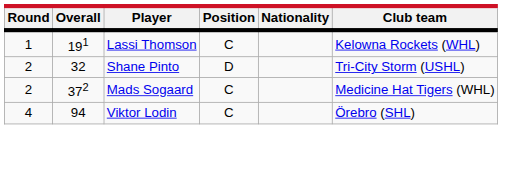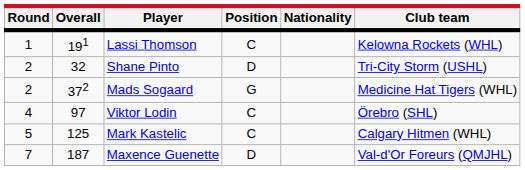 <table class="wikitable sortable">
 <tr style="background:#FFFFFF; border-top:#CE1126 5px solid; border-bottom:#000000 5px solid;">
 <th>Round</th>
 <th>Overall</th>
 <th>Player</th>
 <th>Position</th>
 <th>Nationality</th>
 <th>Club team</th>
 </tr>
 <tr>
 <td style="text-align:center;">1</td>
 <td style="text-align:center;">19<sup>1</sup></td>
 <td><a href='#'>Lassi Thomson</a></td>
 <td style="text-align:center;">C</td>
 <td></td>
 <td><a href='#'>Kelowna Rockets</a> (<a href='#'>WHL</a>)</td>
 </tr>
 <tr>
 <td style="text-align:center;">2</td>
 <td style="text-align:center;">32</td>
 <td><a href='#'>Shane Pinto</a></td>
 <td style="text-align:center;">D</td>
 <td></td>
 <td><a href='#'>Tri-City Storm</a> (<a href='#'>USHL</a>)</td>
 </tr>
 <tr>
 <td style="text-align:center;">2</td>
 <td style="text-align:center;">37<sup>2</sup></td>
 <td><a href='#'>Mads Sogaard</a></td>
-<td style="text-align:center;">C</td>
+<td style="text-align:center;">G</td>
 <td></td>
 <td><a href='#'>Medicine Hat Tigers</a> (WHL)</td>
 </tr>
 <tr>
 <td style="text-align:center;">4</td>
-<td style="text-align:center;">94</td>
+<td style="text-align:center;">97</td>
 <td><a href='#'>Viktor Lodin</a></td>
 <td style="text-align:center;">C</td>
 <td></td>
 <td><a href='#'>Örebro</a> (<a href='#'>SHL</a>)</td>
 </tr>
+<tr>
+<td style="text-align:center;">5</td>
+<td style="text-align:center;">125</td>
+<td><a href='#'>Mark Kastelic</a></td>
+<td style="text-align:center;">C</td>
+<td></td>
+<td><a href='#'>Calgary Hitmen</a> (WHL)</td>
+</tr>
+<tr>
+<td style="text-align:center;">7</td>
+<td style="text-align:center;">187</td>
+<td><a href='#'>Maxence Guenette</a></td>
+<td style="text-align:center;">D</td>
+<td></td>
+<td><a href='#'>Val-d'Or Foreurs</a> (<a href='#'>QMJHL</a>)</td>
+</tr>
 </table>
